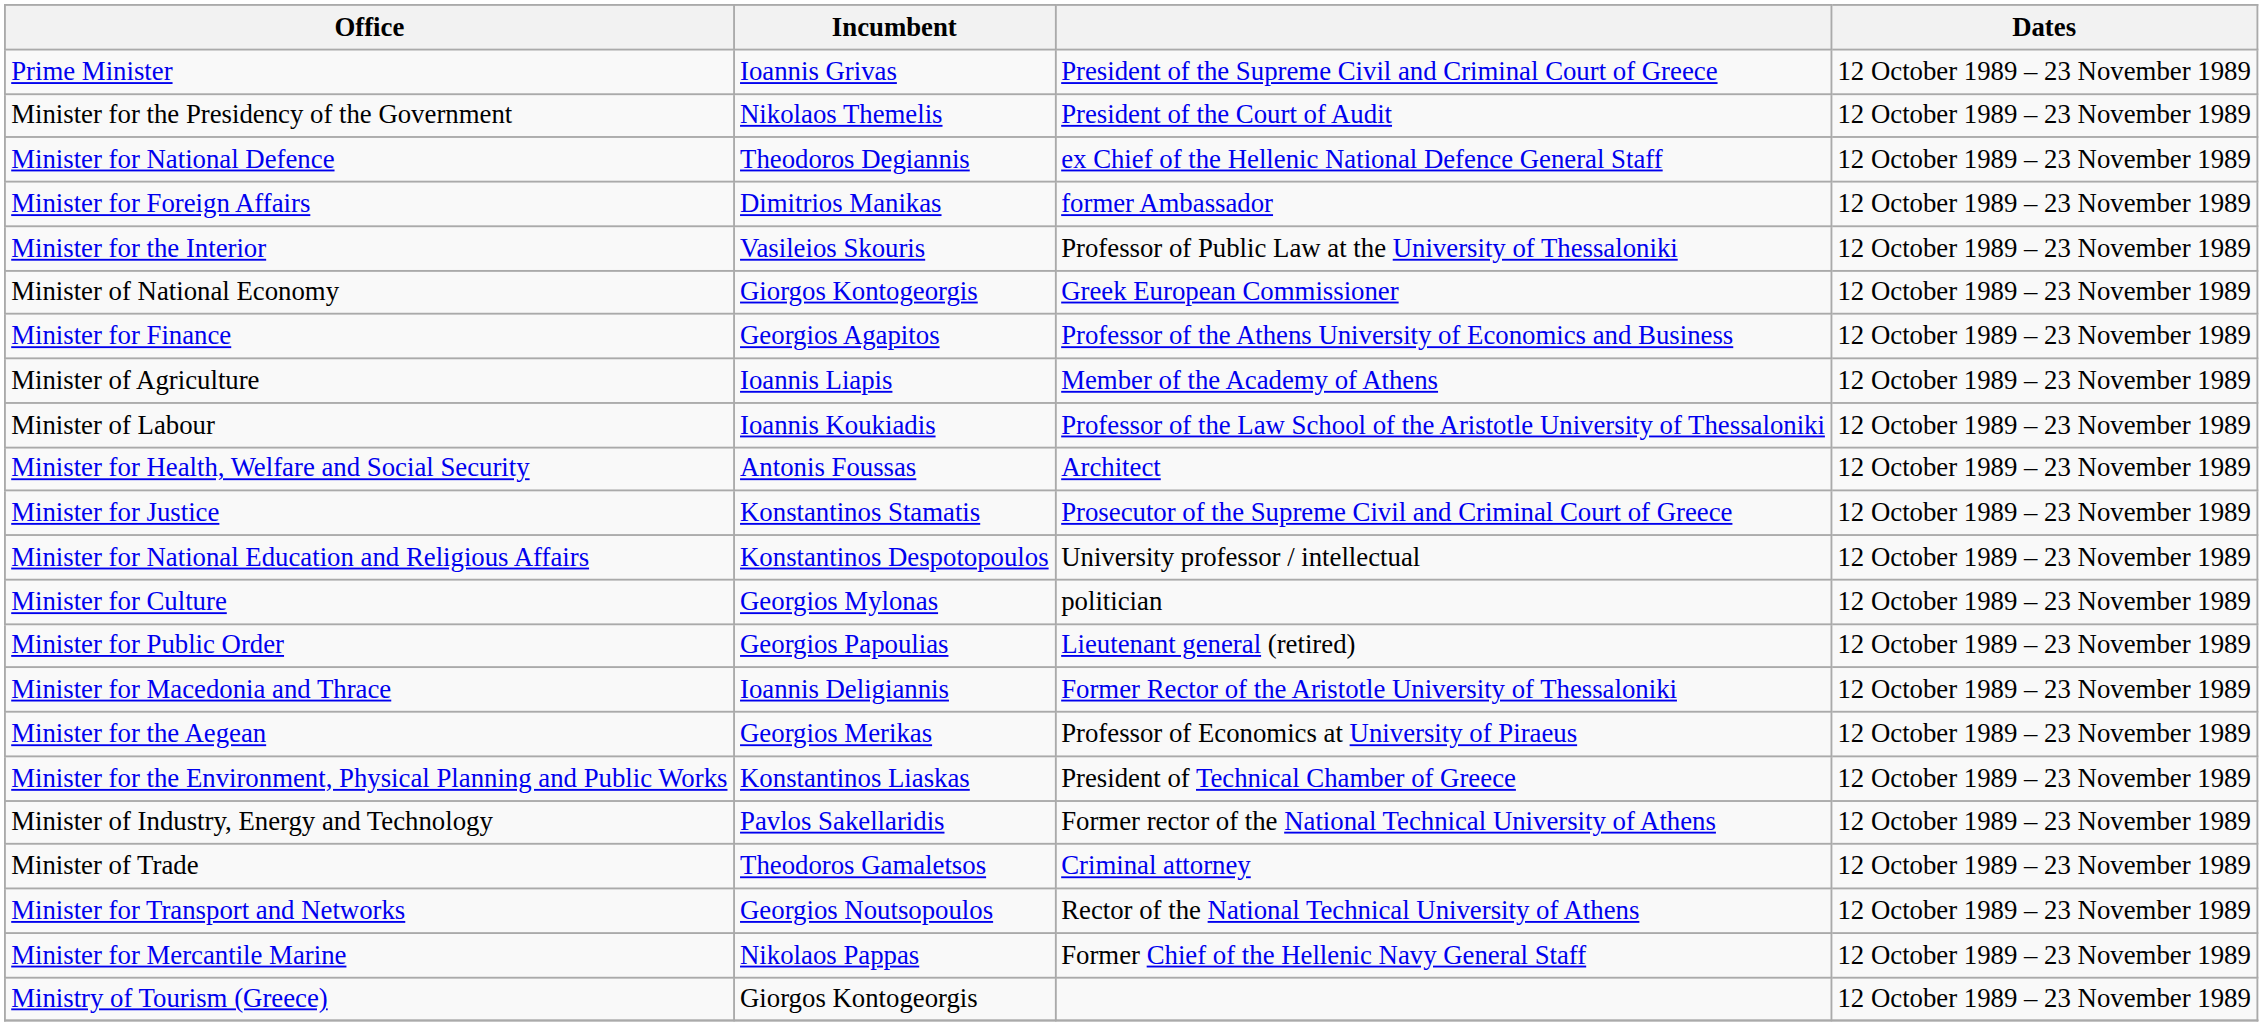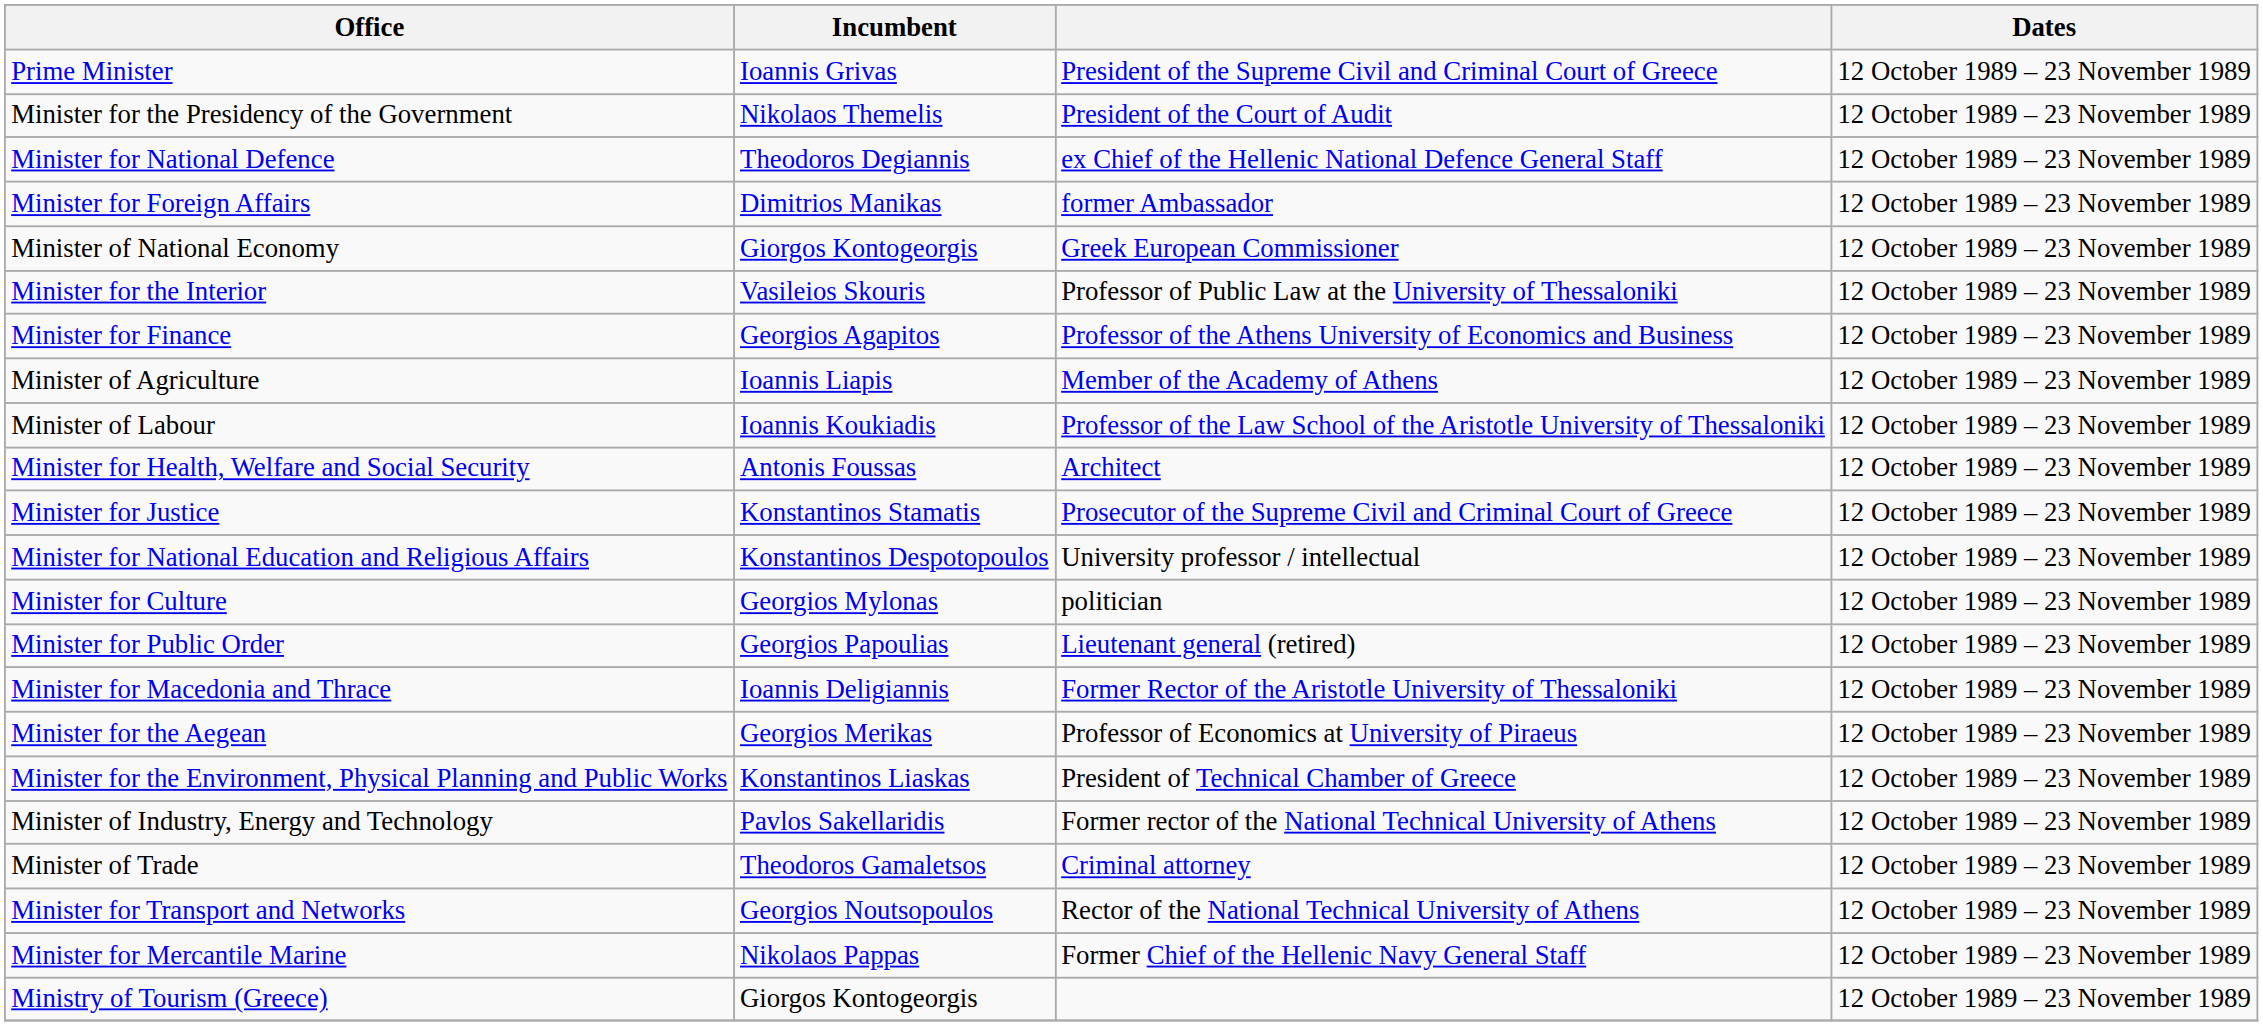 <table class="wikitable" style="font-size: 90%;">
 <tr>
 <th>Office</th>
 <th>Incumbent</th>
 <th></th>
 <th>Dates</th>
 </tr>
 <tr>
 <td><a href='#'>Prime Minister</a></td>
 <td><a href='#'>Ioannis Grivas</a></td>
 <td><a href='#'>President of the Supreme Civil and Criminal Court of Greece</a></td>
 <td>12 October 1989 – 23 November 1989</td>
 </tr>
 <tr>
 <td>Minister for the Presidency of the Government</td>
 <td><a href='#'>Nikolaos Themelis</a></td>
 <td><a href='#'>President of the Court of Audit</a></td>
 <td>12 October 1989 – 23 November 1989</td>
 </tr>
 <tr>
 <td><a href='#'>Minister for National Defence</a></td>
 <td><a href='#'>Theodoros Degiannis</a></td>
 <td><a href='#'>ex Chief of the Hellenic National Defence General Staff</a></td>
 <td>12 October 1989 – 23 November 1989</td>
 </tr>
 <tr>
 <td><a href='#'>Minister for Foreign Affairs</a></td>
 <td><a href='#'>Dimitrios Manikas</a></td>
 <td><a href='#'>former Ambassador</a></td>
 <td>12 October 1989 – 23 November 1989</td>
 </tr>
 <tr>
+<td>Minister of National Economy</td>
+<td><a href='#'>Giorgos Kontogeorgis</a></td>
+<td><a href='#'>Greek European Commissioner</a></td>
+<td>12 October 1989 – 23 November 1989</td>
+</tr>
+<tr>
 <td><a href='#'>Minister for the Interior</a></td>
 <td><a href='#'>Vasileios Skouris</a></td>
 <td>Professor of Public Law at the <a href='#'>University of Thessaloniki</a></td>
-<td>12 October 1989 – 23 November 1989</td>
-</tr>
-<tr>
-<td>Minister of National Economy</td>
-<td><a href='#'>Giorgos Kontogeorgis</a></td>
-<td><a href='#'>Greek European Commissioner</a></td>
 <td>12 October 1989 – 23 November 1989</td>
 </tr>
 <tr>
 <td><a href='#'>Minister for Finance</a></td>
 <td><a href='#'>Georgios Agapitos</a></td>
 <td><a href='#'>Professor of the Athens University of Economics and Business</a></td>
 <td>12 October 1989 – 23 November 1989</td>
 </tr>
 <tr>
 <td>Minister of Agriculture</td>
 <td><a href='#'>Ioannis Liapis</a></td>
 <td><a href='#'>Member of the Academy of Athens</a></td>
 <td>12 October 1989 – 23 November 1989</td>
 </tr>
 <tr>
 <td>Minister of Labour</td>
 <td><a href='#'>Ioannis Koukiadis</a></td>
 <td><a href='#'>Professor of the Law School of the Aristotle University of Thessaloniki</a></td>
 <td>12 October 1989 – 23 November 1989</td>
 </tr>
 <tr>
 <td><a href='#'>Minister for Health, Welfare and Social Security</a></td>
 <td><a href='#'>Antonis Foussas</a></td>
 <td><a href='#'>Architect</a></td>
 <td>12 October 1989 – 23 November 1989</td>
 </tr>
 <tr>
 <td><a href='#'>Minister for Justice</a></td>
 <td><a href='#'>Konstantinos Stamatis</a></td>
 <td><a href='#'>Prosecutor of the Supreme Civil and Criminal Court of Greece</a></td>
 <td>12 October 1989 – 23 November 1989</td>
 </tr>
 <tr>
 <td><a href='#'>Minister for National Education and Religious Affairs</a></td>
 <td><a href='#'>Konstantinos Despotopoulos</a></td>
 <td>University professor /  intellectual</td>
 <td>12 October 1989 – 23 November 1989</td>
 </tr>
 <tr>
 <td><a href='#'>Minister for Culture</a></td>
 <td><a href='#'>Georgios Mylonas</a></td>
 <td>politician</td>
 <td>12 October 1989 – 23 November 1989</td>
 </tr>
 <tr>
 <td><a href='#'>Minister for Public Order</a></td>
 <td><a href='#'>Georgios Papoulias</a></td>
 <td><a href='#'>Lieutenant general</a> (retired)</td>
 <td>12 October 1989 – 23 November 1989</td>
 </tr>
 <tr>
 <td><a href='#'>Minister for Macedonia and Thrace</a></td>
 <td><a href='#'>Ioannis Deligiannis</a></td>
 <td><a href='#'>Former Rector of the Aristotle University of Thessaloniki</a></td>
 <td>12 October 1989 – 23 November 1989</td>
 </tr>
 <tr>
 <td><a href='#'>Minister for the Aegean</a></td>
 <td><a href='#'>Georgios Merikas</a></td>
 <td>Professor of Economics at <a href='#'>University of Piraeus</a></td>
 <td>12 October 1989 – 23 November 1989</td>
 </tr>
 <tr>
 <td><a href='#'>Minister for the Environment, Physical Planning and Public Works</a></td>
 <td><a href='#'>Konstantinos Liaskas</a></td>
 <td>President of <a href='#'>Technical Chamber of Greece</a></td>
 <td>12 October 1989 – 23 November 1989</td>
 </tr>
 <tr>
 <td>Minister of Industry, Energy and Technology</td>
 <td><a href='#'>Pavlos Sakellaridis</a></td>
 <td>Former rector of the <a href='#'>National Technical University of Athens</a></td>
 <td>12 October 1989 – 23 November 1989</td>
 </tr>
 <tr>
 <td>Minister of Trade</td>
 <td><a href='#'>Theodoros Gamaletsos</a></td>
 <td><a href='#'>Criminal attorney</a></td>
 <td>12 October 1989 – 23 November 1989</td>
 </tr>
 <tr>
 <td><a href='#'>Minister for Transport and Networks</a></td>
 <td><a href='#'>Georgios Noutsopoulos</a></td>
 <td>Rector of the <a href='#'>National Technical University of Athens</a></td>
 <td>12 October 1989 – 23 November 1989</td>
 </tr>
 <tr>
 <td><a href='#'>Minister for Mercantile Marine</a></td>
 <td><a href='#'>Nikolaos Pappas</a></td>
 <td>Former <a href='#'>Chief of the Hellenic Navy General Staff</a></td>
 <td>12 October 1989 – 23 November 1989</td>
 </tr>
 <tr>
 <td><a href='#'>Ministry of Tourism (Greece)</a></td>
 <td>Giorgos Kontogeorgis</td>
 <td></td>
 <td>12 October 1989 – 23 November 1989</td>
 </tr>
 <tr>
 </tr>
 </table>
